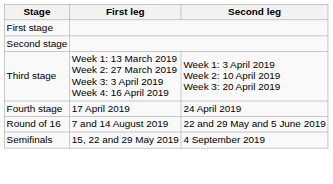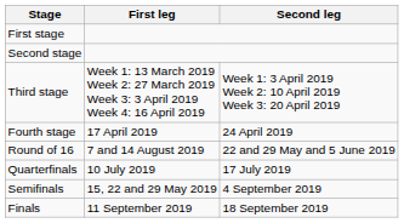 <table class="wikitable">
 <tr>
 <th>Stage</th>
 <th>First leg</th>
 <th>Second leg</th>
 </tr>
 <tr>
 <td>First stage</td>
 <td colspan=2></td>
 </tr>
 <tr>
 <td>Second stage</td>
 <td colspan=2></td>
 </tr>
 <tr>
 <td>Third stage</td>
 <td>Week 1: 13 March 2019<br>Week 2: 27 March 2019<br>Week 3: 3 April 2019<br>Week 4: 16 April 2019</td>
 <td>Week 1: 3 April 2019<br>Week 2: 10 April 2019<br>Week 3: 20 April 2019</td>
 </tr>
 <tr>
 <td>Fourth stage</td>
 <td>17 April 2019</td>
 <td>24 April 2019</td>
 </tr>
 <tr>
 <td>Round of 16</td>
 <td>7 and 14 August 2019</td>
 <td>22 and 29 May and 5 June 2019</td>
 </tr>
 <tr>
+<td>Quarterfinals</td>
+<td>10 July 2019</td>
+<td>17 July 2019</td>
+</tr>
+<tr>
 <td>Semifinals</td>
 <td>15, 22 and 29 May 2019</td>
 <td>4 September 2019</td>
 </tr>
+<tr>
+<td>Finals</td>
+<td>11 September 2019</td>
+<td>18 September 2019</td>
+</tr>
 </table>
